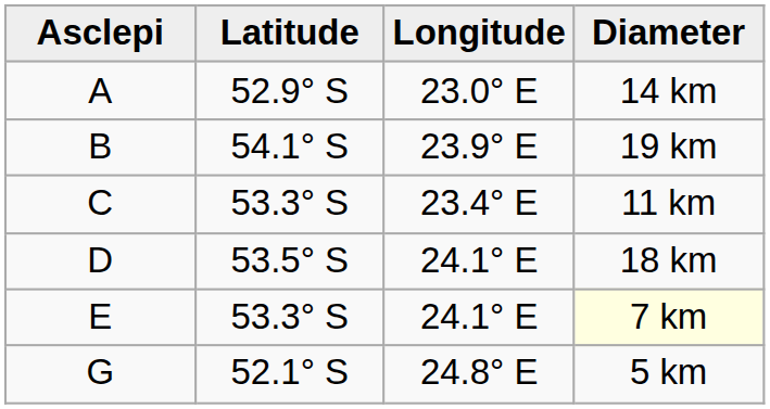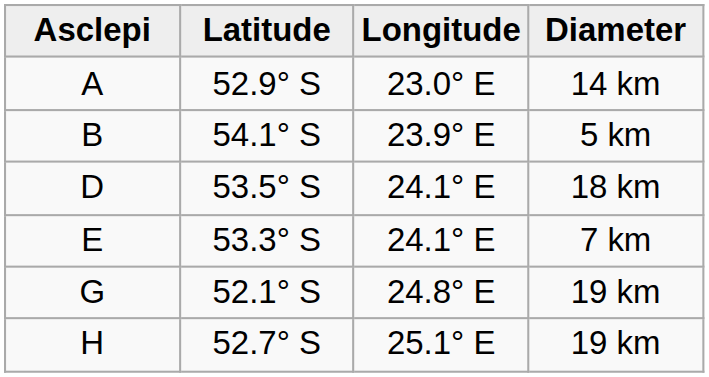 <table class="wikitable">
 <tr>
 <th width="25%" style="background:#eeeeee;">Asclepi</th>
 <th width="25%" style="background:#eeeeee;">Latitude</th>
 <th width="25%" style="background:#eeeeee;">Longitude</th>
 <th width="25%" style="background:#eeeeee;">Diameter</th>
 </tr>
 <tr>
 <td align="center">A</td>
 <td align="center">52.9° S</td>
 <td align="center">23.0° E</td>
 <td align="center">14 km</td>
 </tr>
 <tr>
 <td align="center">B</td>
 <td align="center">54.1° S</td>
 <td align="center">23.9° E</td>
-<td align="center">19 km</td>
-</tr>
-<tr>
-<td align="center">C</td>
-<td align="center">53.3° S</td>
-<td align="center">23.4° E</td>
-<td align="center">11 km</td>
+<td align="center">5 km</td>
 </tr>
 <tr>
 <td align="center">D</td>
 <td align="center">53.5° S</td>
 <td align="center">24.1° E</td>
 <td align="center">18 km</td>
 </tr>
 <tr>
 <td align="center">E</td>
 <td align="center">53.3° S</td>
 <td align="center">24.1° E</td>
-<td align="center" style="background: lightyellow;">7 km</td>
+<td align="center">7 km</td>
 </tr>
 <tr>
 <td align="center">G</td>
 <td align="center">52.1° S</td>
 <td align="center">24.8° E</td>
-<td align="center">5 km</td>
+<td align="center">19 km</td>
+</tr>
+<tr>
+<td align="center">H</td>
+<td align="center">52.7° S</td>
+<td align="center">25.1° E</td>
+<td align="center">19 km</td>
 </tr>
 </table>
